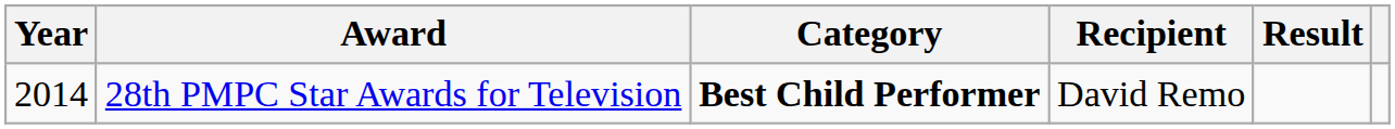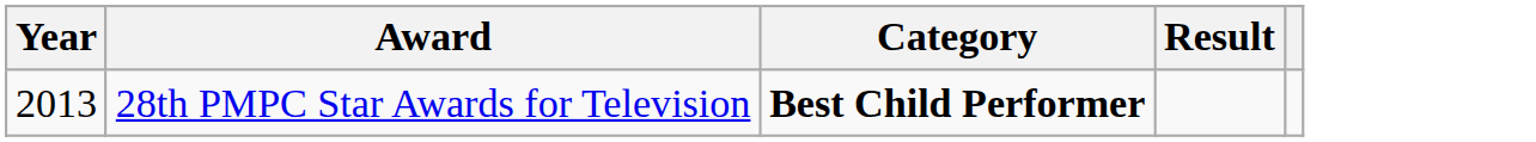 <table class="wikitable">
 <tr>
 <th>Year</th>
 <th>Award</th>
 <th>Category</th>
-<th>Recipient</th>
 <th>Result</th>
 <th></th>
 </tr>
 <tr>
-<td>2014</td>
+<td>2013</td>
 <td><a href='#'>28th PMPC Star Awards for Television</a></td>
 <td><strong>Best Child Performer</strong></td>
-<td>David Remo</td>
 <td></td>
 <td></td>
 </tr>
 </table>
